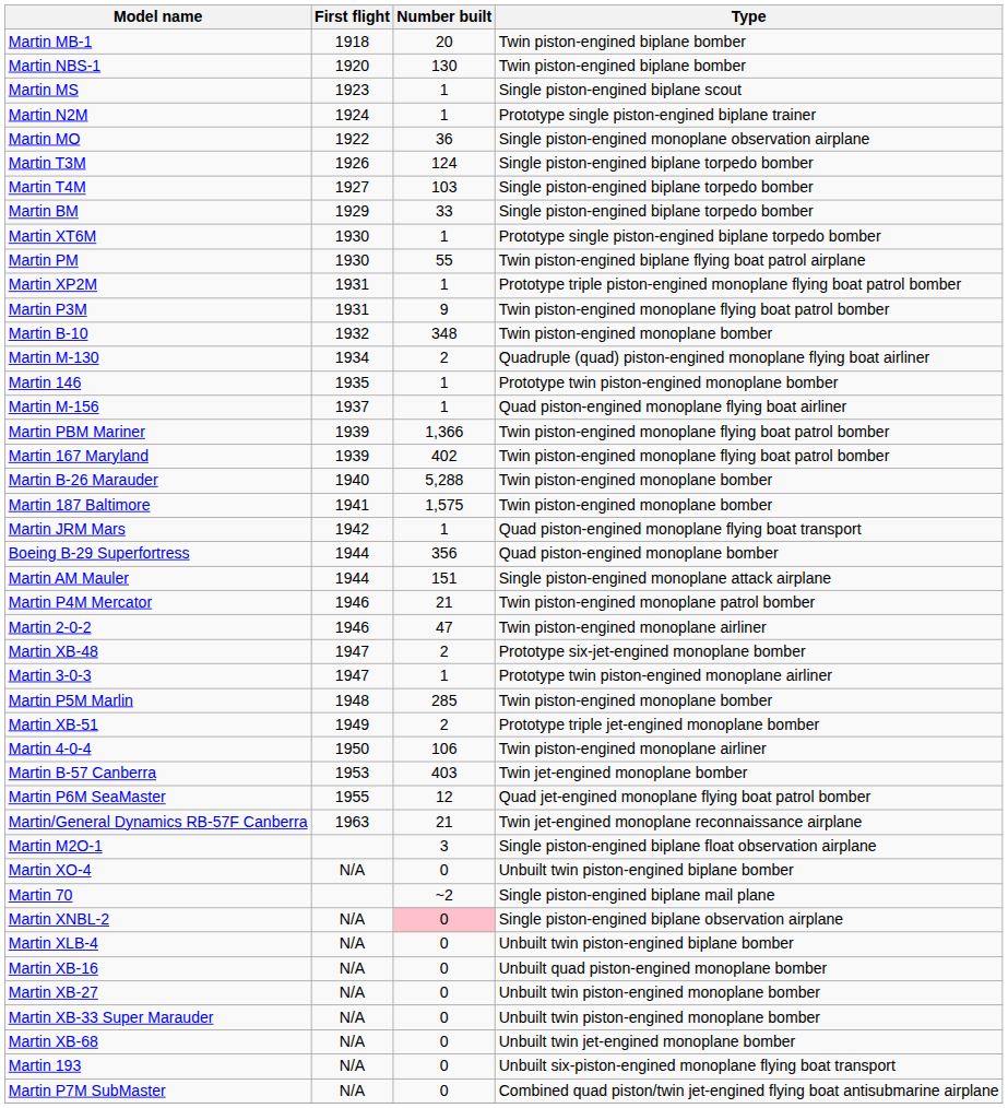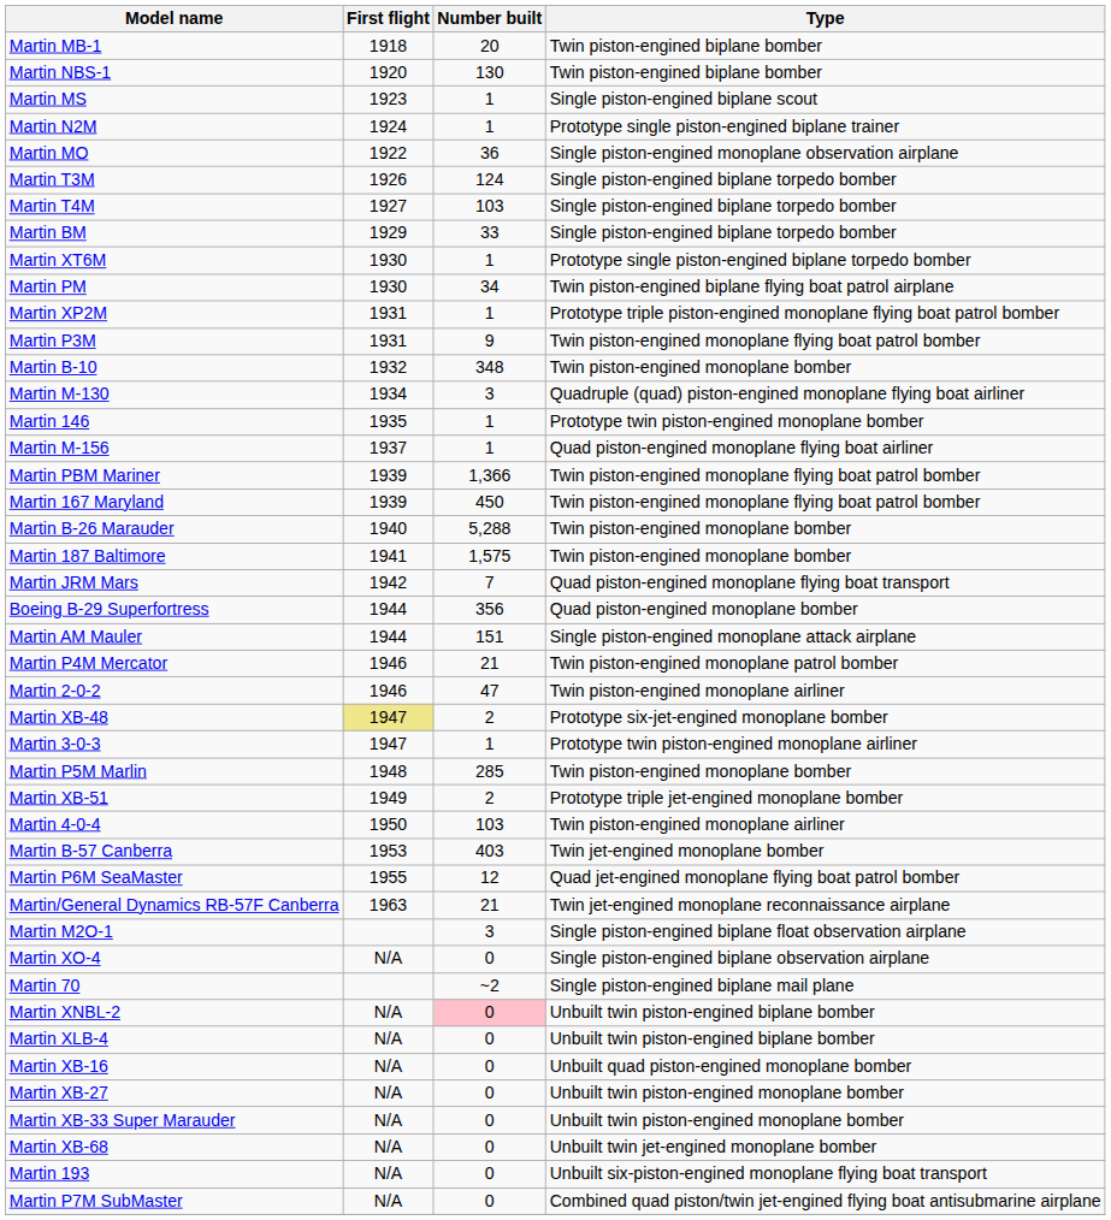 <table class="wikitable sortable">
 <tr>
 <th>Model name</th>
 <th>First flight</th>
 <th>Number built</th>
 <th>Type</th>
 </tr>
 <tr>
 <td align=left><a href='#'>Martin MB-1</a></td>
 <td align=center>1918</td>
 <td align=center>20</td>
 <td align=left>Twin piston-engined biplane bomber</td>
 </tr>
 <tr>
 <td align=left><a href='#'>Martin NBS-1</a></td>
 <td align=center>1920</td>
 <td align=center>130</td>
 <td align=left>Twin piston-engined biplane bomber</td>
 </tr>
 <tr>
 <td align=left><a href='#'>Martin MS</a></td>
 <td align=center>1923</td>
 <td align=center>1</td>
 <td align=left>Single piston-engined biplane scout</td>
 </tr>
 <tr>
 <td align=left><a href='#'>Martin N2M</a></td>
 <td align=center>1924</td>
 <td align=center>1</td>
 <td align=left>Prototype single piston-engined biplane trainer</td>
 </tr>
 <tr>
 <td align=left><a href='#'>Martin MO</a></td>
 <td align=center>1922</td>
 <td align=center>36</td>
 <td align=left>Single piston-engined monoplane observation airplane</td>
 </tr>
 <tr>
 <td align=left><a href='#'>Martin T3M</a></td>
 <td align=center>1926</td>
 <td align=center>124</td>
 <td align=left>Single piston-engined biplane torpedo bomber</td>
 </tr>
 <tr>
 <td align=left><a href='#'>Martin T4M</a></td>
 <td align=center>1927</td>
 <td align=center>103</td>
 <td align=left>Single piston-engined biplane torpedo bomber</td>
 </tr>
 <tr>
 <td align=left><a href='#'>Martin BM</a></td>
 <td align=center>1929</td>
 <td align=center>33</td>
 <td align=left>Single piston-engined biplane torpedo bomber</td>
 </tr>
 <tr>
 <td align=left><a href='#'>Martin XT6M</a></td>
 <td align=center>1930</td>
 <td align=center>1</td>
 <td align=left>Prototype single piston-engined biplane torpedo bomber</td>
 </tr>
 <tr>
 <td align=left><a href='#'>Martin PM</a></td>
 <td align=center>1930</td>
-<td align=center>55</td>
+<td align=center>34</td>
 <td align=left>Twin piston-engined biplane flying boat patrol airplane</td>
 </tr>
 <tr>
 <td align=left><a href='#'>Martin XP2M</a></td>
 <td align=center>1931</td>
 <td align=center>1</td>
 <td align=left>Prototype triple piston-engined monoplane flying boat patrol bomber</td>
 </tr>
 <tr>
 <td align=left><a href='#'>Martin P3M</a></td>
 <td align=center>1931</td>
 <td align=center>9</td>
 <td align=left>Twin piston-engined monoplane flying boat patrol bomber</td>
 </tr>
 <tr>
 <td align=left><a href='#'>Martin B-10</a></td>
 <td align=center>1932</td>
 <td align=center>348</td>
 <td align=left>Twin piston-engined monoplane bomber</td>
 </tr>
 <tr>
 <td align=left><a href='#'>Martin M-130</a></td>
 <td align=center>1934</td>
-<td align=center>2</td>
+<td align=center>3</td>
 <td align=left>Quadruple (quad) piston-engined monoplane flying boat airliner</td>
 </tr>
 <tr>
 <td align=left><a href='#'>Martin 146</a></td>
 <td align=center>1935</td>
 <td align=center>1</td>
 <td align=left>Prototype twin piston-engined monoplane bomber</td>
 </tr>
 <tr>
 <td align=left><a href='#'>Martin M-156</a></td>
 <td align=center>1937</td>
 <td align=center>1</td>
 <td align=left>Quad piston-engined monoplane flying boat airliner</td>
 </tr>
 <tr>
 <td align=left><a href='#'>Martin PBM Mariner</a></td>
 <td align=center>1939</td>
 <td align=center>1,366</td>
 <td align=left>Twin piston-engined monoplane flying boat patrol bomber</td>
 </tr>
 <tr>
 <td align=left><a href='#'>Martin 167 Maryland</a></td>
 <td align=center>1939</td>
-<td align=center>402</td>
+<td align=center>450</td>
 <td align=left>Twin piston-engined monoplane flying boat patrol bomber</td>
 </tr>
 <tr>
 <td align=left><a href='#'>Martin B-26 Marauder</a></td>
 <td align=center>1940</td>
 <td align=center>5,288</td>
 <td align=left>Twin piston-engined monoplane bomber</td>
 </tr>
 <tr>
 <td align=left><a href='#'>Martin 187 Baltimore</a></td>
 <td align=center>1941</td>
 <td align=center>1,575</td>
 <td align=left>Twin piston-engined monoplane bomber</td>
 </tr>
 <tr>
 <td align=left><a href='#'>Martin JRM Mars</a></td>
 <td align=center>1942</td>
-<td align=center>1</td>
+<td align=center>7</td>
 <td align=left>Quad piston-engined monoplane flying boat transport</td>
 </tr>
 <tr>
 <td align=left><a href='#'>Boeing B-29 Superfortress</a></td>
 <td align=center>1944</td>
 <td align=center>356</td>
 <td align=left>Quad piston-engined monoplane bomber</td>
 </tr>
 <tr>
 <td align=left><a href='#'>Martin AM Mauler</a></td>
 <td align=center>1944</td>
 <td align=center>151</td>
 <td align=left>Single piston-engined monoplane attack airplane</td>
 </tr>
 <tr>
 <td align=left><a href='#'>Martin P4M Mercator</a></td>
 <td align=center>1946</td>
 <td align=center>21</td>
 <td align=left>Twin piston-engined monoplane patrol bomber</td>
 </tr>
 <tr>
 <td align=left><a href='#'>Martin 2-0-2</a></td>
 <td align=center>1946</td>
 <td align=center>47</td>
 <td align=left>Twin piston-engined monoplane airliner</td>
 </tr>
 <tr>
 <td align=left><a href='#'>Martin XB-48</a></td>
-<td align=center>1947</td>
+<td align=center style="background: khaki;">1947</td>
 <td align=center>2</td>
 <td align=left>Prototype six-jet-engined monoplane bomber</td>
 </tr>
 <tr>
 <td align=left><a href='#'>Martin 3-0-3</a></td>
 <td align=center>1947</td>
 <td align=center>1</td>
 <td align=left>Prototype twin piston-engined monoplane airliner</td>
 </tr>
 <tr>
 <td align=left><a href='#'>Martin P5M Marlin</a></td>
 <td align=center>1948</td>
 <td align=center>285</td>
 <td align=left>Twin piston-engined monoplane bomber</td>
 </tr>
 <tr>
 <td align=left><a href='#'>Martin XB-51</a></td>
 <td align=center>1949</td>
 <td align=center>2</td>
 <td align=left>Prototype triple jet-engined monoplane bomber</td>
 </tr>
 <tr>
 <td align=left><a href='#'>Martin 4-0-4</a></td>
 <td align=center>1950</td>
-<td align=center>106</td>
+<td align=center>103</td>
 <td align=left>Twin piston-engined monoplane airliner</td>
 </tr>
 <tr>
 <td align=left><a href='#'>Martin B-57 Canberra</a></td>
 <td align=center>1953</td>
 <td align=center>403</td>
 <td align=left>Twin jet-engined monoplane bomber</td>
 </tr>
 <tr>
 <td align=left><a href='#'>Martin P6M SeaMaster</a></td>
 <td align=center>1955</td>
 <td align=center>12</td>
 <td align=left>Quad jet-engined monoplane flying boat patrol bomber</td>
 </tr>
 <tr>
 <td align=left><a href='#'>Martin/General Dynamics RB-57F Canberra</a></td>
 <td align=center>1963</td>
 <td align=center>21</td>
 <td align=left>Twin jet-engined monoplane reconnaissance airplane</td>
 </tr>
 <tr>
 <td align=left><a href='#'>Martin M2O-1</a></td>
 <td align=center></td>
 <td align=center>3</td>
 <td align=left>Single piston-engined biplane float observation airplane</td>
 </tr>
 <tr>
 <td align=left><a href='#'>Martin XO-4</a></td>
 <td align=center>N/A</td>
 <td align=center>0</td>
-<td align=left>Unbuilt twin piston-engined biplane bomber</td>
+<td align=left>Single piston-engined biplane observation airplane</td>
 </tr>
 <tr>
 <td align=left><a href='#'>Martin 70</a></td>
 <td align=center></td>
 <td align=center>~2</td>
 <td align=left>Single piston-engined biplane mail plane</td>
 </tr>
 <tr>
 <td align=left><a href='#'>Martin XNBL-2</a></td>
 <td align=center>N/A</td>
 <td align=center style="background: pink;">0</td>
-<td align=left>Single piston-engined biplane observation airplane</td>
+<td align=left>Unbuilt twin piston-engined biplane bomber</td>
 </tr>
 <tr>
 <td align=left><a href='#'>Martin XLB-4</a></td>
 <td align=center>N/A</td>
 <td align=center>0</td>
 <td align=left>Unbuilt twin piston-engined biplane bomber</td>
 </tr>
 <tr>
 <td align=left><a href='#'>Martin XB-16</a></td>
 <td align=center>N/A</td>
 <td align=center>0</td>
 <td align=left>Unbuilt quad piston-engined monoplane bomber</td>
 </tr>
 <tr>
 <td align=left><a href='#'>Martin XB-27</a></td>
 <td align=center>N/A</td>
 <td align=center>0</td>
 <td align=left>Unbuilt twin piston-engined monoplane bomber</td>
 </tr>
 <tr>
 <td align=left><a href='#'>Martin XB-33 Super Marauder</a></td>
 <td align=center>N/A</td>
 <td align=center>0</td>
 <td align=left>Unbuilt twin piston-engined monoplane bomber</td>
 </tr>
 <tr>
 <td align=left><a href='#'>Martin XB-68</a></td>
 <td align=center>N/A</td>
 <td align=center>0</td>
 <td align=left>Unbuilt twin jet-engined monoplane bomber</td>
 </tr>
 <tr>
 <td align=left><a href='#'>Martin 193</a></td>
 <td align=center>N/A</td>
 <td align=center>0</td>
 <td align=left>Unbuilt six-piston-engined monoplane flying boat transport</td>
 </tr>
 <tr>
 <td align=left><a href='#'>Martin P7M SubMaster</a></td>
 <td align=center>N/A</td>
 <td align=center>0</td>
 <td align=left>Combined quad piston/twin jet-engined flying boat antisubmarine airplane</td>
 </tr>
 <tr>
 </tr>
 </table>
